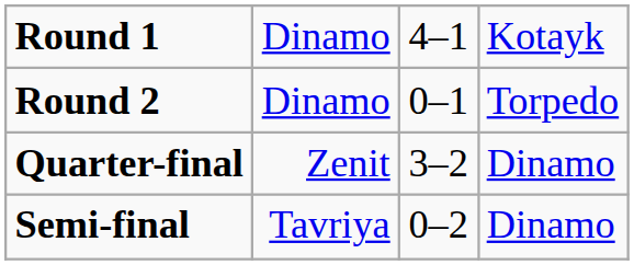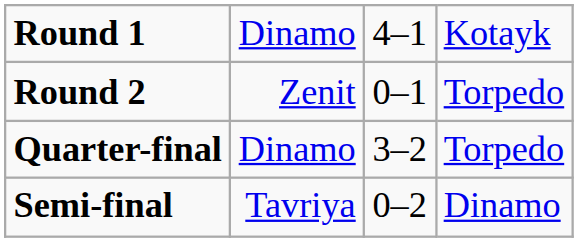 <table class="wikitable">
 <tr>
 <td><strong>Round 1</strong></td>
 <td align=right><a href='#'>Dinamo</a></td>
 <td>4–1</td>
 <td><a href='#'>Kotayk</a></td>
 </tr>
 <tr>
 <td><strong>Round 2</strong></td>
-<td align=right><a href='#'>Dinamo</a></td>
+<td align=right><a href='#'>Zenit</a></td>
 <td>0–1</td>
 <td><a href='#'>Torpedo</a></td>
 </tr>
 <tr>
 <td><strong>Quarter-final</strong></td>
-<td align=right><a href='#'>Zenit</a></td>
+<td align=right><a href='#'>Dinamo</a></td>
 <td>3–2</td>
-<td><a href='#'>Dinamo</a></td>
+<td><a href='#'>Torpedo</a></td>
 </tr>
 <tr>
 <td><strong>Semi-final</strong></td>
 <td align=right><a href='#'>Tavriya</a></td>
 <td>0–2</td>
 <td><a href='#'>Dinamo</a></td>
 </tr>
 </table>
